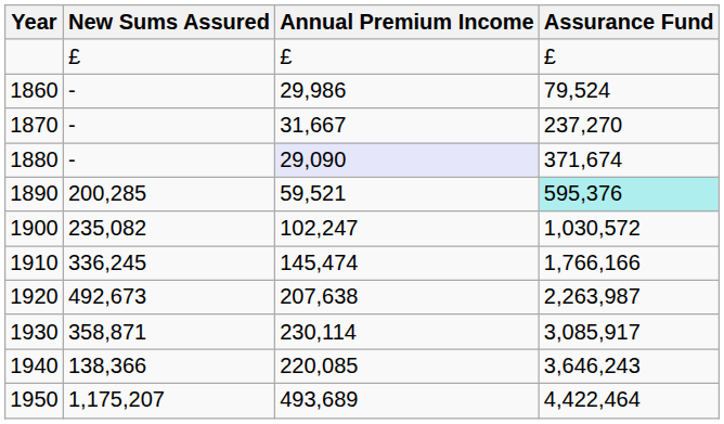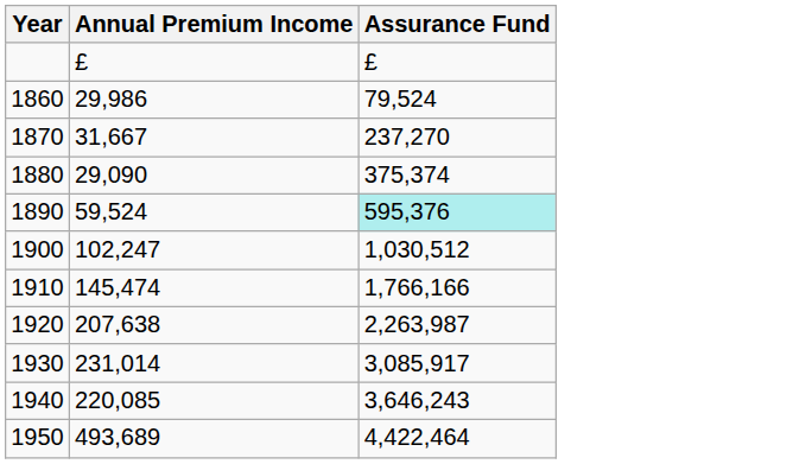 <table class="wikitable">
 <tr>
 <th>Year</th>
-<th>New Sums Assured</th>
 <th>Annual Premium Income</th>
 <th>Assurance Fund</th>
 </tr>
 <tr>
 <td></td>
 <td>£</td>
 <td>£</td>
-<td>£</td>
 </tr>
 <tr>
 <td>1860</td>
-<td>-</td>
 <td>29,986</td>
 <td>79,524</td>
 </tr>
 <tr>
 <td>1870</td>
-<td>-</td>
 <td>31,667</td>
 <td>237,270</td>
 </tr>
 <tr>
 <td>1880</td>
-<td>-</td>
-<td style="background: lavender;">29,090</td>
-<td>371,674</td>
+<td>29,090</td>
+<td>375,374</td>
 </tr>
 <tr>
 <td>1890</td>
-<td>200,285</td>
-<td>59,521</td>
+<td>59,524</td>
 <td style="background: paleturquoise;">595,376</td>
 </tr>
 <tr>
 <td>1900</td>
-<td>235,082</td>
 <td>102,247</td>
-<td>1,030,572</td>
+<td>1,030,512</td>
 </tr>
 <tr>
 <td>1910</td>
-<td>336,245</td>
 <td>145,474</td>
 <td>1,766,166</td>
 </tr>
 <tr>
 <td>1920</td>
-<td>492,673</td>
 <td>207,638</td>
 <td>2,263,987</td>
 </tr>
 <tr>
 <td>1930</td>
-<td>358,871</td>
-<td>230,114</td>
+<td>231,014</td>
 <td>3,085,917</td>
 </tr>
 <tr>
 <td>1940</td>
-<td>138,366</td>
 <td>220,085</td>
 <td>3,646,243</td>
 </tr>
 <tr>
 <td>1950</td>
-<td>1,175,207</td>
 <td>493,689</td>
 <td>4,422,464</td>
 </tr>
 </table>
